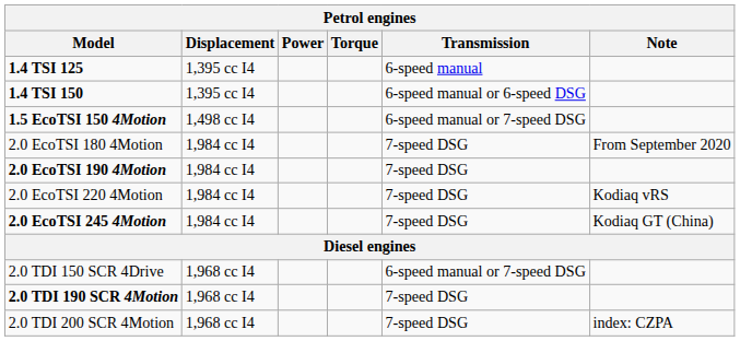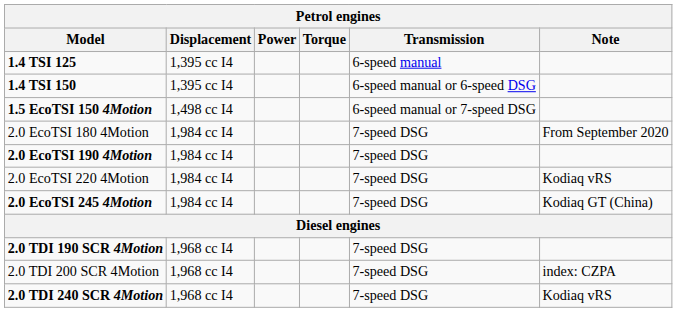 <table class="wikitable" style="text-align:left; font-size:90%;">
 <tr>
 <th colspan="6">Petrol engines</th>
 </tr>
 <tr>
 <th>Model</th>
 <th>Displacement</th>
 <th>Power</th>
 <th>Torque</th>
 <th>Transmission</th>
 <th>Note</th>
 </tr>
 <tr>
 <td><strong>1.4 TSI 125</strong></td>
 <td>1,395 cc I4</td>
 <td></td>
 <td></td>
 <td>6-speed <a href='#'>manual</a></td>
 <td></td>
 </tr>
 <tr>
 <td><strong>1.4 TSI 150</strong></td>
 <td>1,395 cc I4</td>
 <td></td>
 <td></td>
 <td>6-speed manual or 6-speed <a href='#'>DSG</a></td>
 <td></td>
 </tr>
 <tr>
 <td><strong>1.5 EcoTSI 150 <em>4Motion<strong><em></td>
 <td>1,498 cc I4</td>
 <td></td>
 <td></td>
 <td>6-speed manual or 7-speed DSG</td>
 <td></td>
 </tr>
 <tr>
 <td></strong>2.0 EcoTSI 180 </em>4Motion</em></strong></td>
 <td>1,984 cc I4</td>
 <td></td>
 <td></td>
 <td>7-speed DSG</td>
 <td>From September 2020</td>
 </tr>
 <tr>
 <td><strong>2.0 EcoTSI 190 <em>4Motion<strong><em></td>
 <td>1,984 cc I4</td>
 <td></td>
 <td></td>
 <td>7-speed DSG</td>
 <td></td>
 </tr>
 <tr>
 <td></strong>2.0 EcoTSI 220 </em>4Motion</em></strong></td>
 <td>1,984 cc I4</td>
 <td></td>
 <td></td>
 <td>7-speed DSG</td>
 <td>Kodiaq vRS</td>
 </tr>
 <tr>
 <td><strong>2.0 EcoTSI 245 <em>4Motion<strong><em></td>
 <td>1,984 cc I4</td>
 <td></td>
 <td></td>
 <td>7-speed DSG</td>
 <td>Kodiaq GT (China)</td>
 </tr>
 <tr>
 <th colspan="6">Diesel engines</th>
 </tr>
 <tr>
-<td></strong>2.0 TDI 150 SCR </em>4Drive</em></strong></td>
-<td>1,968 cc I4</td>
-<td></td>
-<td></td>
-<td>6-speed manual or 7-speed DSG</td>
-<td></td>
-</tr>
-<tr>
 <td><strong>2.0 TDI 190 SCR <em>4Motion<strong><em></td>
 <td>1,968 cc I4</td>
 <td></td>
 <td></td>
 <td>7-speed DSG</td>
 <td></td>
 </tr>
 <tr>
 <td></strong>2.0 TDI 200 SCR </em>4Motion</em></strong></td>
 <td>1,968 cc I4</td>
 <td></td>
 <td></td>
 <td>7-speed DSG</td>
 <td>index: CZPA</td>
 </tr>
+<tr>
+<td><strong>2.0 TDI 240 SCR <em>4Motion<strong><em></td>
+<td>1,968 cc I4</td>
+<td></td>
+<td></td>
+<td>7-speed DSG</td>
+<td>Kodiaq vRS</td>
+</tr>
 </table>
